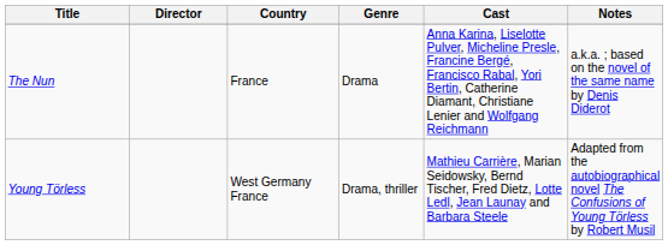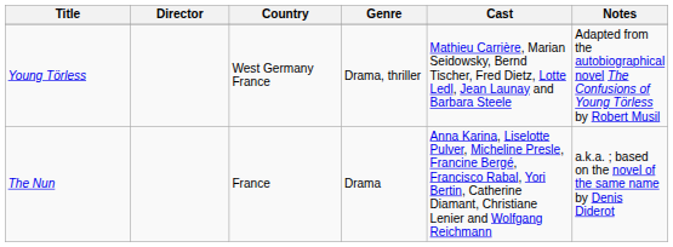 <table class="wikitable sortable">
 <tr>
 <th width="19%">Title</th>
 <th width="15%">Director</th>
 <th width="17%">Country</th>
 <th width="13%">Genre</th>
 <th width="22%">Cast</th>
 <th width="36%">Notes</th>
 </tr>
 <tr valign="top">
 </tr>
 <tr>
+<td><em><a href='#'>Young Törless</a></em></td>
+<td></td>
+<td>West Germany<br>France</td>
+<td>Drama, thriller</td>
+<td><a href='#'>Mathieu Carrière</a>, Marian Seidowsky, Bernd Tischer, Fred Dietz, <a href='#'>Lotte Ledl</a>, <a href='#'>Jean Launay</a> and <a href='#'>Barbara Steele</a></td>
+<td>Adapted from the <a href='#'>autobiographical novel</a> <em><a href='#'>The Confusions of Young Törless</a></em> by <a href='#'>Robert Musil</a></td>
+</tr>
+<tr>
 <td><em><a href='#'>The Nun</a></em></td>
 <td></td>
 <td>France</td>
 <td>Drama</td>
 <td><a href='#'>Anna Karina</a>, <a href='#'>Liselotte Pulver</a>, <a href='#'>Micheline Presle</a>, <a href='#'>Francine Bergé</a>, <a href='#'>Francisco Rabal</a>, <a href='#'>Yori Bertin</a>, Catherine Diamant, Christiane Lenier and <a href='#'>Wolfgang Reichmann</a></td>
 <td>a.k.a. ; based on the <a href='#'>novel of the same name</a> by <a href='#'>Denis Diderot</a></td>
 </tr>
-<tr>
-<td><em><a href='#'>Young Törless</a></em></td>
-<td></td>
-<td>West Germany<br>France</td>
-<td>Drama, thriller</td>
-<td><a href='#'>Mathieu Carrière</a>, Marian Seidowsky, Bernd Tischer, Fred Dietz, <a href='#'>Lotte Ledl</a>, <a href='#'>Jean Launay</a> and <a href='#'>Barbara Steele</a></td>
-<td>Adapted from the <a href='#'>autobiographical novel</a> <em><a href='#'>The Confusions of Young Törless</a></em> by <a href='#'>Robert Musil</a></td>
-</tr>
 </table>
